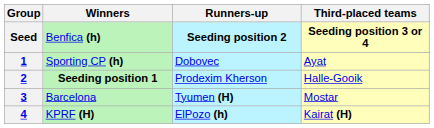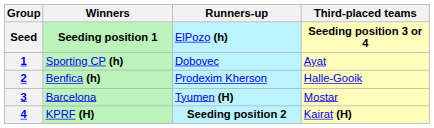 <table class="wikitable">
 <tr>
 <th>Group</th>
 <th width=200>Winners</th>
 <th width=200>Runners-up</th>
 <th width=200>Third-placed teams</th>
 </tr>
 <tr>
 <th>Seed</th>
-<td bgcolor=#BBF3BB> <a href='#'>Benfica</a> <strong>(h)</strong></td>
-<td align=center bgcolor=#BBF3FF><strong>Seeding position 2</strong></td>
+<td align=center bgcolor=#BBF3BB><strong>Seeding position 1</strong></td>
+<td bgcolor=#BBF3FF> <a href='#'>ElPozo</a> <strong>(h)</strong></td>
 <td align=center bgcolor=#FFFFBB><strong>Seeding position 3 or 4</strong></td>
 </tr>
 <tr>
 <th><a href='#'>1</a></th>
 <td bgcolor=#BBF3BB> <a href='#'>Sporting CP</a> <strong>(h)</strong></td>
 <td bgcolor=#BBF3FF> <a href='#'>Dobovec</a></td>
 <td bgcolor=#FFFFBB> <a href='#'>Ayat</a></td>
 </tr>
 <tr>
 <th><a href='#'>2</a></th>
-<td align=center bgcolor=#BBF3BB><strong>Seeding position 1</strong></td>
+<td bgcolor=#BBF3BB> <a href='#'>Benfica</a> <strong>(h)</strong></td>
 <td bgcolor=#BBF3FF> <a href='#'>Prodexim Kherson</a></td>
 <td bgcolor=#FFFFBB> <a href='#'>Halle-Gooik</a></td>
 </tr>
 <tr>
 <th><a href='#'>3</a></th>
 <td bgcolor=#BBF3BB> <a href='#'>Barcelona</a></td>
 <td bgcolor=#BBF3FF> <a href='#'>Tyumen</a> <strong>(H)</strong></td>
 <td bgcolor=#FFFFBB> <a href='#'>Mostar</a></td>
 </tr>
 <tr>
 <th><a href='#'>4</a></th>
 <td bgcolor=#BBF3BB> <a href='#'>KPRF</a> <strong>(H)</strong></td>
-<td bgcolor=#BBF3FF> <a href='#'>ElPozo</a> <strong>(h)</strong></td>
+<td align=center bgcolor=#BBF3FF><strong>Seeding position 2</strong></td>
 <td bgcolor=#FFFFBB> <a href='#'>Kairat</a> <strong>(H)</strong></td>
 </tr>
 </table>
